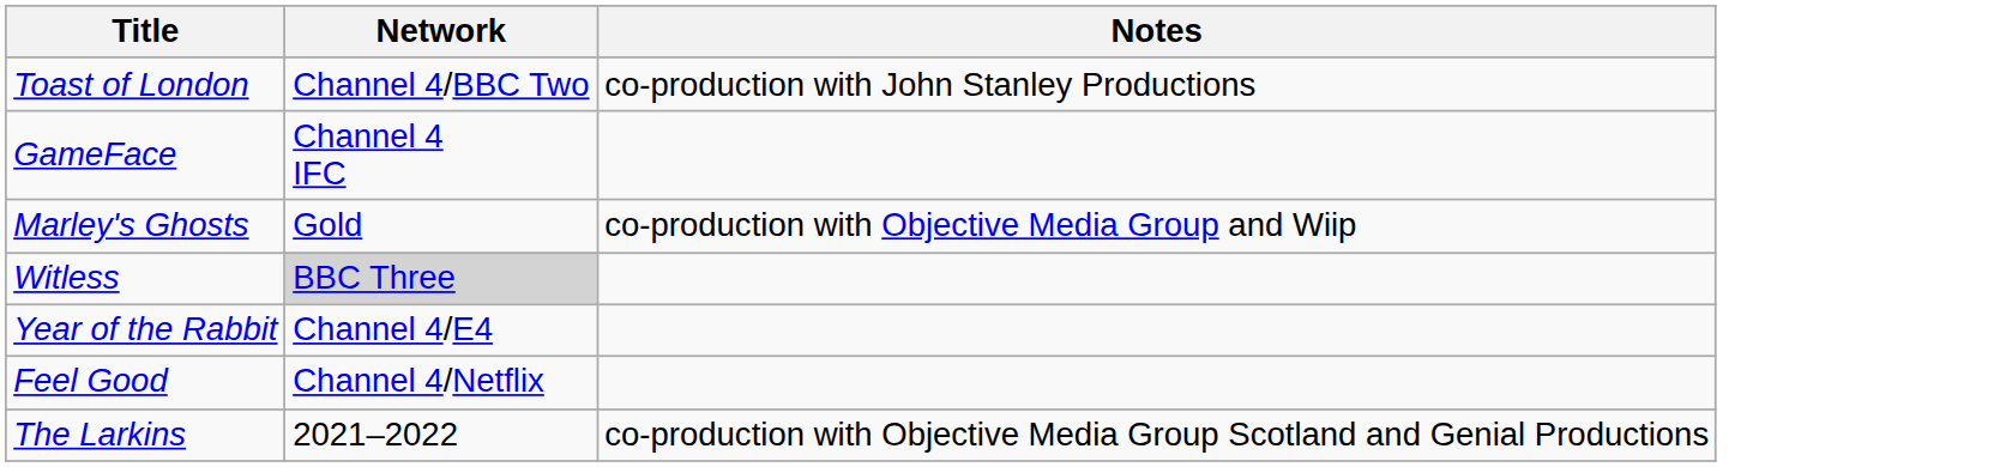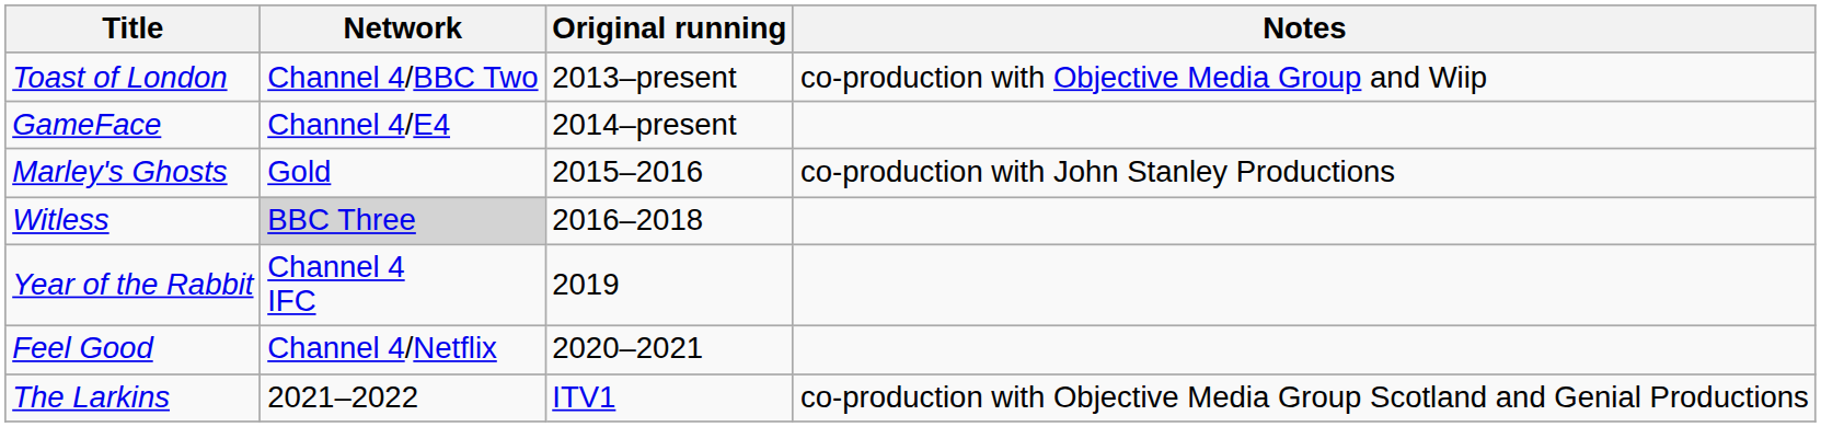 <table class="wikitable sortable">
 <tr>
 <th>Title</th>
 <th>Network</th>
+<th>Original running</th>
 <th>Notes</th>
 </tr>
 <tr>
 <td><em><a href='#'>Toast of London</a></em></td>
 <td><a href='#'>Channel 4</a>/<a href='#'>BBC Two</a></td>
-<td>co-production with John Stanley Productions</td>
+<td>2013–present</td>
+<td>co-production with <a href='#'>Objective Media Group</a> and Wiip</td>
 </tr>
 <tr>
 <td><em><a href='#'>GameFace</a></em></td>
-<td><a href='#'>Channel 4</a><br><a href='#'>IFC</a></td>
+<td><a href='#'>Channel 4</a>/<a href='#'>E4</a></td>
+<td>2014–present</td>
 <td></td>
 </tr>
 <tr>
 <td><em><a href='#'>Marley's Ghosts</a></em></td>
 <td><a href='#'>Gold</a></td>
-<td>co-production with <a href='#'>Objective Media Group</a> and Wiip</td>
+<td>2015–2016</td>
+<td>co-production with John Stanley Productions</td>
 </tr>
 <tr>
 <td><em><a href='#'>Witless</a></em></td>
 <td style="background: lightgrey;"><a href='#'>BBC Three</a></td>
+<td>2016–2018</td>
 <td></td>
 </tr>
 <tr>
 <td><em><a href='#'>Year of the Rabbit</a></em></td>
-<td><a href='#'>Channel 4</a>/<a href='#'>E4</a></td>
+<td><a href='#'>Channel 4</a><br><a href='#'>IFC</a></td>
+<td>2019</td>
 <td></td>
 </tr>
 <tr>
 <td><em><a href='#'>Feel Good</a></em></td>
 <td><a href='#'>Channel 4</a>/<a href='#'>Netflix</a></td>
+<td>2020–2021</td>
 <td></td>
 </tr>
 <tr>
 <td><em><a href='#'>The Larkins</a></em></td>
 <td>2021–2022</td>
+<td><a href='#'>ITV1</a></td>
 <td>co-production with Objective Media Group Scotland and Genial Productions</td>
 </tr>
 </table>
